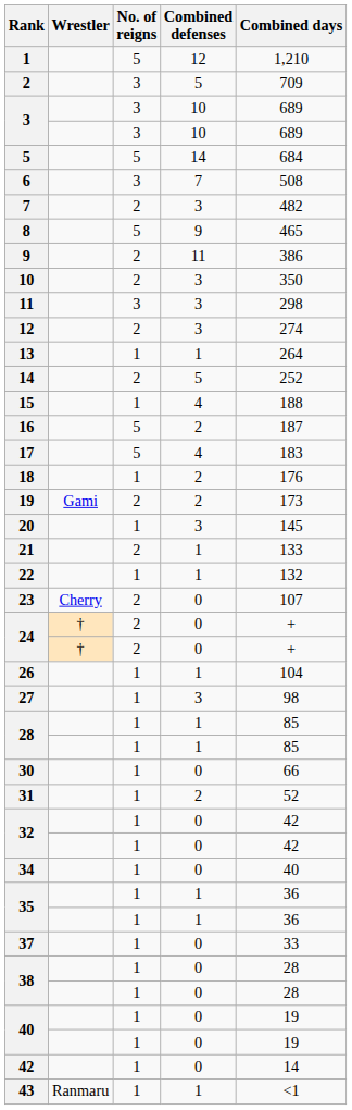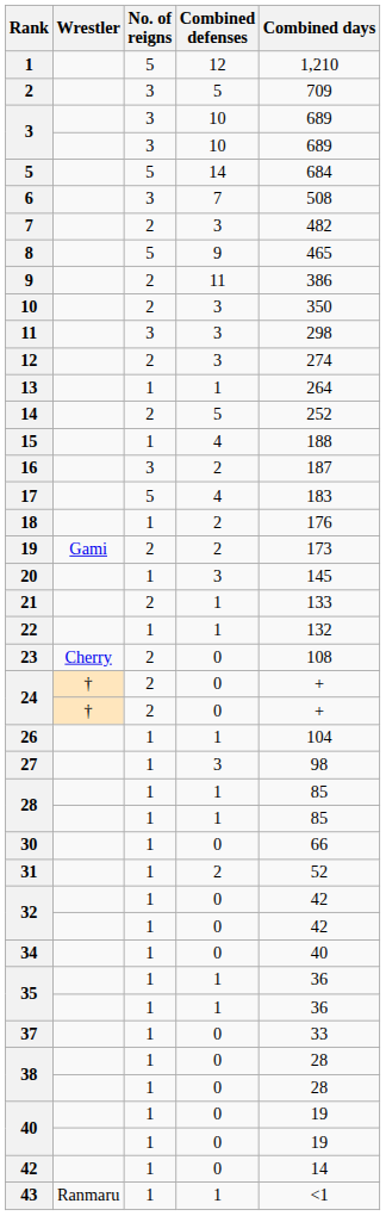 <table class="wikitable sortable" style="text-align:center">
 <tr>
 <th>Rank</th>
 <th>Wrestler</th>
 <th>No. of<br>reigns</th>
 <th>Combined<br>defenses</th>
 <th data-sort-type="number">Combined days</th>
 </tr>
 <tr>
 <th>1</th>
 <td></td>
 <td>5</td>
 <td>12</td>
 <td>1,210</td>
 </tr>
 <tr>
 <th>2</th>
 <td></td>
 <td>3</td>
 <td>5</td>
 <td>709</td>
 </tr>
 <tr>
 <th rowspan=2>3</th>
 <td></td>
 <td>3</td>
 <td>10</td>
 <td>689</td>
 </tr>
 <tr>
 <td></td>
 <td>3</td>
 <td>10</td>
 <td>689</td>
 </tr>
 <tr>
 <th>5</th>
 <td></td>
 <td>5</td>
 <td>14</td>
 <td>684</td>
 </tr>
 <tr>
 <th>6</th>
 <td></td>
 <td>3</td>
 <td>7</td>
 <td>508</td>
 </tr>
 <tr>
 <th>7</th>
 <td></td>
 <td>2</td>
 <td>3</td>
 <td>482</td>
 </tr>
 <tr>
 <th>8</th>
 <td></td>
 <td>5</td>
 <td>9</td>
 <td>465</td>
 </tr>
 <tr>
 <th>9</th>
 <td></td>
 <td>2</td>
 <td>11</td>
 <td>386</td>
 </tr>
 <tr>
 <th>10</th>
 <td></td>
 <td>2</td>
 <td>3</td>
 <td>350</td>
 </tr>
 <tr>
 <th>11</th>
 <td></td>
 <td>3</td>
 <td>3</td>
 <td>298</td>
 </tr>
 <tr>
 <th>12</th>
 <td></td>
 <td>2</td>
 <td>3</td>
 <td>274</td>
 </tr>
 <tr>
 <th>13</th>
 <td></td>
 <td>1</td>
 <td>1</td>
 <td>264</td>
 </tr>
 <tr>
 <th>14</th>
 <td></td>
 <td>2</td>
 <td>5</td>
 <td>252</td>
 </tr>
 <tr>
 <th>15</th>
 <td></td>
 <td>1</td>
 <td>4</td>
 <td>188</td>
 </tr>
 <tr>
 <th>16</th>
 <td></td>
-<td>5</td>
+<td>3</td>
 <td>2</td>
 <td>187</td>
 </tr>
 <tr>
 <th>17</th>
 <td></td>
 <td>5</td>
 <td>4</td>
 <td>183</td>
 </tr>
 <tr>
 <th>18</th>
 <td></td>
 <td>1</td>
 <td>2</td>
 <td>176</td>
 </tr>
 <tr>
 <th>19</th>
 <td><a href='#'>Gami</a></td>
 <td>2</td>
 <td>2</td>
 <td>173</td>
 </tr>
 <tr>
 <th>20</th>
 <td></td>
 <td>1</td>
 <td>3</td>
 <td>145</td>
 </tr>
 <tr>
 <th>21</th>
 <td></td>
 <td>2</td>
 <td>1</td>
 <td>133</td>
 </tr>
 <tr>
 <th>22</th>
 <td></td>
 <td>1</td>
 <td>1</td>
 <td>132</td>
 </tr>
 <tr>
 <th>23</th>
 <td><a href='#'>Cherry</a></td>
 <td>2</td>
 <td>0</td>
-<td>107</td>
+<td>108</td>
 </tr>
 <tr>
 <th rowspan=2>24</th>
 <td style="background-color:#FFE6BD"> †</td>
 <td>2</td>
 <td>0</td>
 <td>+</td>
 </tr>
 <tr>
 <td style="background-color:#FFE6BD"> †</td>
 <td>2</td>
 <td>0</td>
 <td>+</td>
 </tr>
 <tr>
 <th>26</th>
 <td></td>
 <td>1</td>
 <td>1</td>
 <td>104</td>
 </tr>
 <tr>
 <th>27</th>
 <td></td>
 <td>1</td>
 <td>3</td>
 <td>98</td>
 </tr>
 <tr>
 <th rowspan=2>28</th>
 <td></td>
 <td>1</td>
 <td>1</td>
 <td>85</td>
 </tr>
 <tr>
 <td></td>
 <td>1</td>
 <td>1</td>
 <td>85</td>
 </tr>
 <tr>
 <th>30</th>
 <td></td>
 <td>1</td>
 <td>0</td>
 <td>66</td>
 </tr>
 <tr>
 <th>31</th>
 <td></td>
 <td>1</td>
 <td>2</td>
 <td>52</td>
 </tr>
 <tr>
 <th rowspan=2>32</th>
 <td></td>
 <td>1</td>
 <td>0</td>
 <td>42</td>
 </tr>
 <tr>
 <td></td>
 <td>1</td>
 <td>0</td>
 <td>42</td>
 </tr>
 <tr>
 <th>34</th>
 <td></td>
 <td>1</td>
 <td>0</td>
 <td>40</td>
 </tr>
 <tr>
 <th rowspan=2>35</th>
 <td></td>
 <td>1</td>
 <td>1</td>
 <td>36</td>
 </tr>
 <tr>
 <td></td>
 <td>1</td>
 <td>1</td>
 <td>36</td>
 </tr>
 <tr>
 <th>37</th>
 <td></td>
 <td>1</td>
 <td>0</td>
 <td>33</td>
 </tr>
 <tr>
 <th rowspan=2>38</th>
 <td></td>
 <td>1</td>
 <td>0</td>
 <td>28</td>
 </tr>
 <tr>
 <td></td>
 <td>1</td>
 <td>0</td>
 <td>28</td>
 </tr>
 <tr>
 <th rowspan=2>40</th>
 <td></td>
 <td>1</td>
 <td>0</td>
 <td>19</td>
 </tr>
 <tr>
 <td></td>
 <td>1</td>
 <td>0</td>
 <td>19</td>
 </tr>
 <tr>
 <th>42</th>
 <td></td>
 <td>1</td>
 <td>0</td>
 <td>14</td>
 </tr>
 <tr>
 <th>43</th>
 <td>Ranmaru</td>
 <td>1</td>
 <td>1</td>
 <td><1</td>
 </tr>
 </table>
